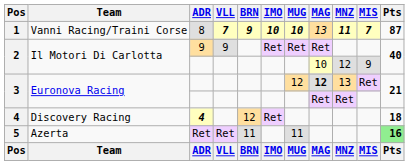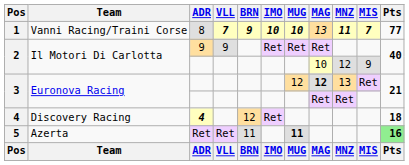 <table class="wikitable" style="font-size: 85%; text-align: center;">
 <tr Valign="top">
 <th Valign=middle>Pos</th>
 <th Valign=middle>Team</th>
 <th><a href='#'>ADR</a><br></th>
 <th><a href='#'>VLL</a><br></th>
 <th><a href='#'>BRN</a><br></th>
 <th><a href='#'>IMO</a><br></th>
 <th><a href='#'>MUG</a><br></th>
 <th><a href='#'>MAG</a><br></th>
 <th><a href='#'>MNZ</a><br></th>
 <th><a href='#'>MIS</a><br></th>
 <th Valign="middle">Pts</th>
 </tr>
 <tr>
 <th>1</th>
 <td align="left" nowrap> Vanni Racing/Traini Corse</td>
 <td style="background:#dfdfdf;">8</td>
 <td style="background:#ffffbf;"><strong><em>7</em></strong></td>
 <td style="background:#ffffbf;"><strong><em>9</em></strong></td>
 <td style="background:#ffffbf;"><strong><em>10</em></strong></td>
 <td style="background:#ffffbf;"><strong><em>10</em></strong></td>
 <td style="background:#ffdf9f;"><em>13</em></td>
 <td style="background:#ffffbf;"><strong><em>11</em></strong></td>
 <td style="background:#ffffbf;"><strong><em>7</em></strong></td>
-<td align="right"><strong>87</strong></td>
+<td align="right"><strong>77</strong></td>
 </tr>
 <tr>
 <th rowspan=2>2</th>
 <td rowspan=2 align="left"> Il Motori Di Carlotta</td>
 <td style="background:#ffdf9f;">9</td>
 <td style="background:#dfdfdf;">9</td>
 <td></td>
 <td style="background:#efcfff;">Ret</td>
 <td style="background:#efcfff;">Ret</td>
 <td style="background:#efcfff;">Ret</td>
 <td></td>
 <td></td>
 <td rowspan=2 align="right"><strong>40</strong></td>
 </tr>
 <tr>
 <td></td>
 <td></td>
 <td></td>
 <td></td>
 <td></td>
 <td style="background:#ffffbf;">10</td>
 <td style="background:#dfdfdf;">12</td>
 <td style="background:#dfdfdf;">9</td>
 </tr>
 <tr>
 <th rowspan=2>3</th>
 <td rowspan=2 align="left"> <a href='#'>Euronova Racing</a></td>
 <td></td>
 <td></td>
 <td></td>
 <td></td>
 <td style="background:#ffdf9f;">12</td>
 <td style="background:#dfdfdf;"><strong>12</strong></td>
 <td style="background:#ffdf9f;">13</td>
 <td style="background:#efcfff;">Ret</td>
 <td rowspan=2 align="right"><strong>21</strong></td>
 </tr>
 <tr>
 <td></td>
 <td></td>
 <td></td>
 <td></td>
 <td></td>
 <td style="background:#efcfff;">Ret</td>
 <td style="background:#efcfff;">Ret</td>
 <td></td>
 </tr>
 <tr>
 <th>4</th>
 <td align="left"> Discovery Racing</td>
 <td style="background:#ffffbf;"><strong><em>4</em></strong></td>
 <td></td>
 <td style="background:#ffdf9f;">12</td>
 <td style="background:#efcfff;">Ret</td>
 <td></td>
 <td></td>
 <td></td>
 <td></td>
 <td align="right"><strong>18</strong></td>
 </tr>
 <tr>
 <th>5</th>
 <td align="left"> Azerta</td>
 <td style="background:#efcfff;">Ret</td>
 <td style="background:#efcfff;">Ret</td>
 <td style="background:#dfdfdf;">11</td>
 <td></td>
-<td style="background:#dfdfdf;">11</td>
+<td style="background:#dfdfdf;"><strong>11</strong></td>
 <td></td>
 <td></td>
 <td></td>
 <td align="right" style="background: lightgreen;"><strong>16</strong></td>
 </tr>
 <tr Valign="top">
 <th Valign=middle>Pos</th>
 <th Valign=middle>Team</th>
 <th><a href='#'>ADR</a><br></th>
 <th><a href='#'>VLL</a><br></th>
 <th><a href='#'>BRN</a><br></th>
 <th><a href='#'>IMO</a><br></th>
 <th><a href='#'>MUG</a><br></th>
 <th><a href='#'>MAG</a><br></th>
 <th><a href='#'>MNZ</a><br></th>
 <th><a href='#'>MIS</a><br></th>
 <th Valign="middle">Pts</th>
 </tr>
 </table>
